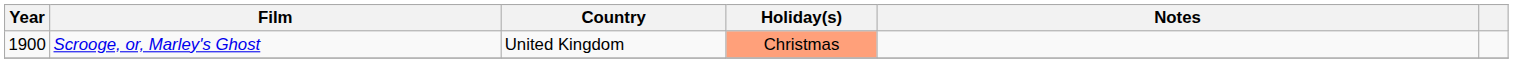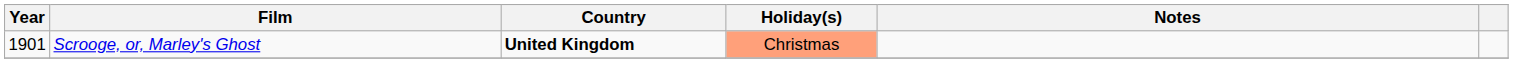 <table class="wikitable plainrowheaders sortable">
 <tr>
 <th style=width:3%>Year</th>
 <th style=width:30%>Film</th>
 <th style=width:15%>Country</th>
 <th style=width:10%>Holiday(s)</th>
 <th>Notes</th>
 <th style=width:2%></th>
 </tr>
 <tr>
-<td>1900</td>
+<td>1901</td>
 <td><em><a href='#'>Scrooge, or, Marley's Ghost</a></em></td>
-<td>United Kingdom</td>
+<td><strong>United Kingdom</strong></td>
 <td align=center style="background: lightsalmon;">Christmas</td>
 <td></td>
 <td align=center></td>
 </tr>
 <tr>
 </tr>
 </table>
